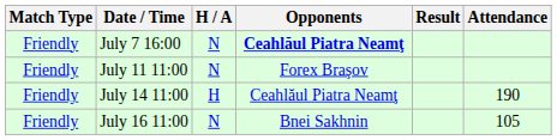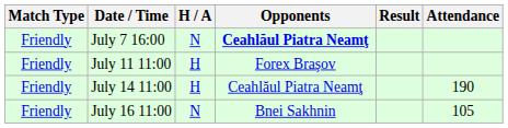 <table class="wikitable sortable" style="text-align: center;">
 <tr>
 <th>Match Type</th>
 <th>Date / Time</th>
 <th>H / A</th>
 <th>Opponents</th>
 <th>Result</th>
 <th>Attendance</th>
 </tr>
 <tr style="background-color:#ddffdd">
 <td><a href='#'>Friendly</a></td>
 <td align="left">July 7 16:00</td>
 <td><a href='#'>N</a></td>
 <td><strong> <a href='#'>Ceahlăul Piatra Neamţ</a> </strong></td>
 <td></td>
 <td></td>
 </tr>
 <tr style="background-color:#ddffdd">
 <td><a href='#'>Friendly</a></td>
 <td align="left">July 11 11:00</td>
-<td><a href='#'>N</a></td>
+<td><a href='#'>H</a></td>
 <td><a href='#'>Forex Braşov</a></td>
 <td></td>
 <td></td>
 </tr>
 <tr style="background-color:#ddffdd">
 <td><a href='#'>Friendly</a></td>
 <td align="left">July 14 11:00</td>
 <td><a href='#'>H</a></td>
 <td><a href='#'>Ceahlăul Piatra Neamţ</a></td>
 <td></td>
 <td>190</td>
 </tr>
 <tr style="background-color:#ddffdd">
 <td><a href='#'>Friendly</a></td>
 <td align="left">July 16 11:00</td>
 <td><a href='#'>N</a></td>
 <td> <a href='#'>Bnei Sakhnin</a></td>
 <td></td>
 <td>105</td>
 </tr>
 </table>
